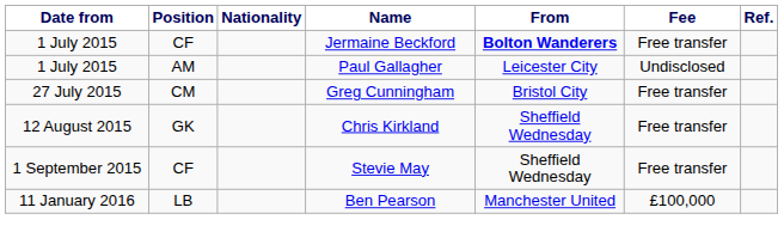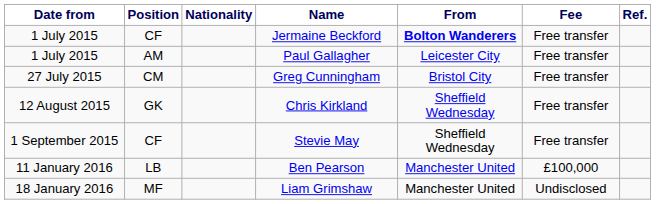 <table class="wikitable"  style="text-align:center; font-size:90%; ">
 <tr>
 <th style="background:#fff; color:#00005a; width:125px;">Date from</th>
 <th style="background:#fff; color:#00005a; width:50px;">Position</th>
 <th style="background:#fff; color:#00005a; width:50px;">Nationality</th>
 <th style="background:#fff; color:#00005a; width:150px;">Name</th>
 <th style="background:#fff; color:#00005a; width:130px;">From</th>
 <th style="background:#fff; color:#00005a; width:100px;">Fee</th>
 <th style="background:#fff; color:#00005a;">Ref.</th>
 </tr>
 <tr>
 <td>1 July 2015</td>
 <td>CF</td>
 <td></td>
 <td><a href='#'>Jermaine Beckford</a></td>
 <td><strong><a href='#'>Bolton Wanderers</a></strong></td>
 <td>Free transfer</td>
 <td></td>
 </tr>
 <tr>
 <td>1 July 2015</td>
 <td>AM</td>
 <td></td>
 <td><a href='#'>Paul Gallagher</a></td>
 <td><a href='#'>Leicester City</a></td>
-<td>Undisclosed</td>
+<td>Free transfer</td>
 <td></td>
 </tr>
 <tr>
 <td>27 July 2015</td>
 <td>CM</td>
 <td></td>
 <td><a href='#'>Greg Cunningham</a></td>
 <td><a href='#'>Bristol City</a></td>
 <td>Free transfer</td>
 <td></td>
 </tr>
 <tr>
 <td>12 August 2015</td>
 <td>GK</td>
 <td></td>
 <td><a href='#'>Chris Kirkland</a></td>
 <td><a href='#'>Sheffield Wednesday</a></td>
 <td>Free transfer</td>
 <td></td>
 </tr>
 <tr>
 <td>1 September 2015</td>
 <td>CF</td>
 <td></td>
 <td><a href='#'>Stevie May</a></td>
 <td>Sheffield Wednesday</td>
 <td>Free transfer</td>
 <td></td>
 </tr>
 <tr>
 <td>11 January 2016</td>
 <td>LB</td>
 <td></td>
 <td><a href='#'>Ben Pearson</a></td>
 <td><a href='#'>Manchester United</a></td>
 <td>£100,000</td>
 <td></td>
 </tr>
+<tr>
+<td>18 January 2016</td>
+<td>MF</td>
+<td></td>
+<td><a href='#'>Liam Grimshaw</a></td>
+<td>Manchester United</td>
+<td>Undisclosed</td>
+<td></td>
+</tr>
 </table>
